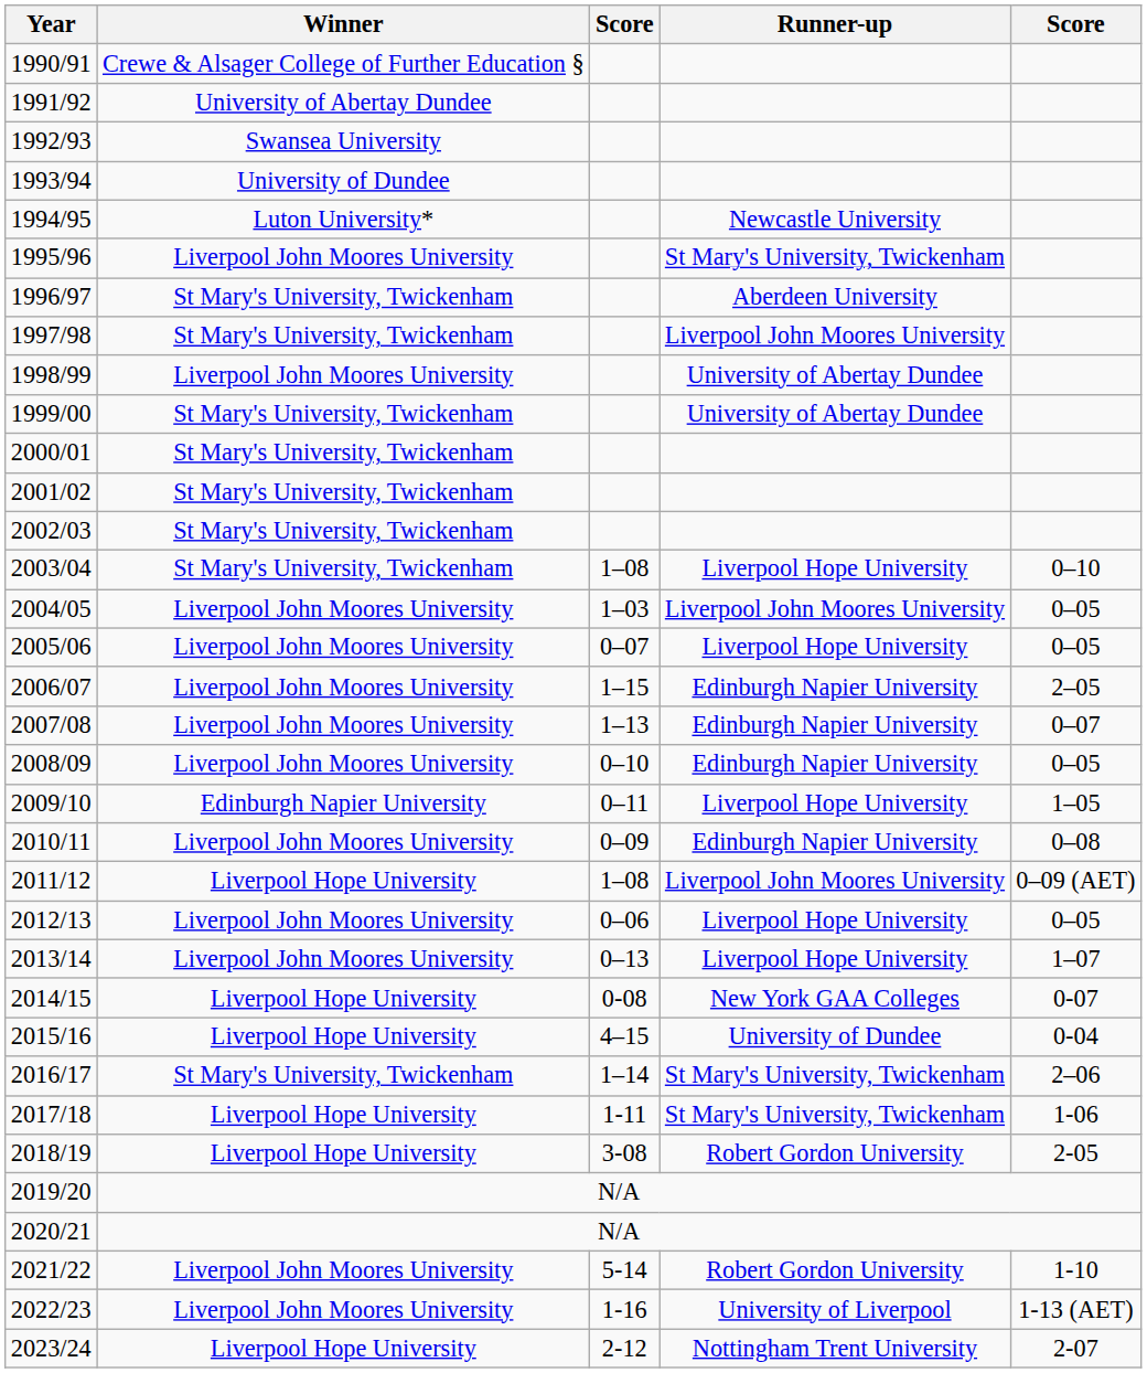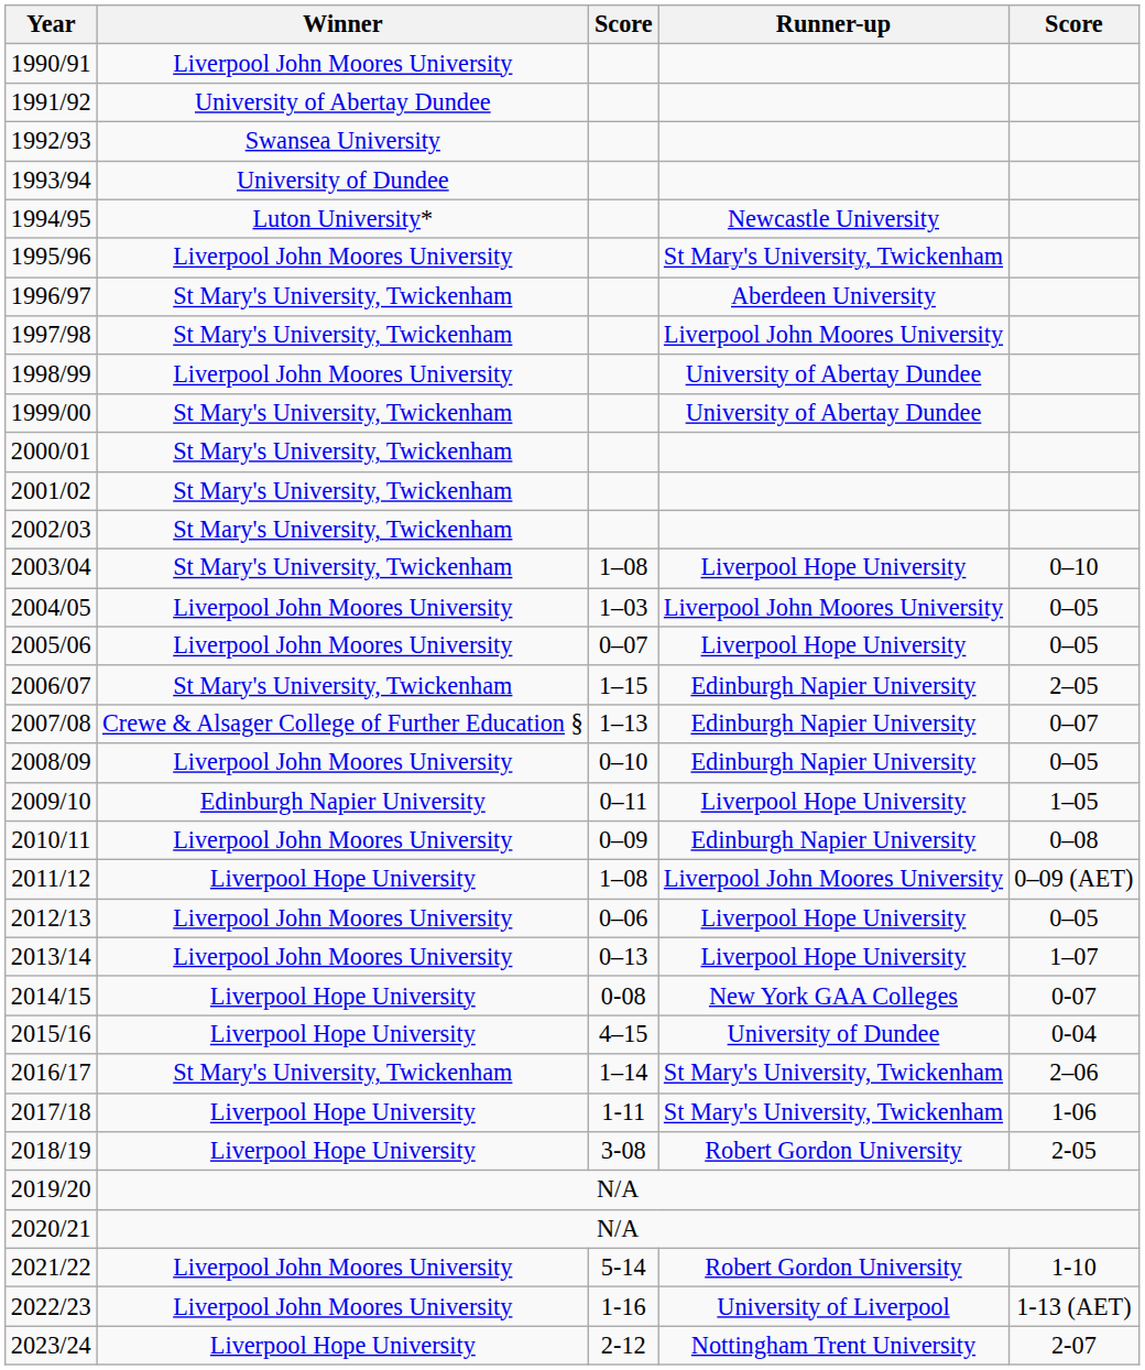 <table class="wikitable">
 <tr style="background:#efefef">
 <th>Year</th>
 <th>Winner</th>
 <th>Score</th>
 <th>Runner-up</th>
 <th>Score</th>
 </tr>
 <tr align="center">
 <td>1990/91</td>
-<td><a href='#'>Crewe & Alsager College of Further Education</a> §</td>
+<td><a href='#'>Liverpool John Moores University</a></td>
 <td></td>
 <td></td>
 <td></td>
 </tr>
 <tr align="center">
 <td>1991/92</td>
 <td><a href='#'>University of Abertay Dundee</a></td>
 <td></td>
 <td></td>
 <td></td>
 </tr>
 <tr align="center">
 <td>1992/93</td>
 <td><a href='#'>Swansea University</a></td>
 <td></td>
 <td></td>
 <td></td>
 </tr>
 <tr align="center">
 <td>1993/94</td>
 <td><a href='#'>University of Dundee</a></td>
 <td></td>
 <td></td>
 <td></td>
 </tr>
 <tr align="center">
 <td>1994/95</td>
 <td><a href='#'>Luton University</a>*</td>
 <td></td>
 <td><a href='#'>Newcastle University</a></td>
 <td></td>
 </tr>
 <tr align="center">
 <td>1995/96</td>
 <td><a href='#'>Liverpool John Moores University</a></td>
 <td></td>
 <td><a href='#'>St Mary's University, Twickenham</a></td>
 <td></td>
 </tr>
 <tr align="center">
 <td>1996/97</td>
 <td><a href='#'>St Mary's University, Twickenham</a></td>
 <td></td>
 <td><a href='#'>Aberdeen University</a></td>
 <td></td>
 </tr>
 <tr align="center">
 <td>1997/98</td>
 <td><a href='#'>St Mary's University, Twickenham</a></td>
 <td></td>
 <td><a href='#'>Liverpool John Moores University</a></td>
 <td></td>
 </tr>
 <tr align="center">
 <td>1998/99</td>
 <td><a href='#'>Liverpool John Moores University</a></td>
 <td></td>
 <td><a href='#'>University of Abertay Dundee</a></td>
 <td></td>
 </tr>
 <tr align="center">
 <td>1999/00</td>
 <td><a href='#'>St Mary's University, Twickenham</a></td>
 <td></td>
 <td><a href='#'>University of Abertay Dundee</a></td>
 <td></td>
 </tr>
 <tr align="center">
 <td>2000/01</td>
 <td><a href='#'>St Mary's University, Twickenham</a></td>
 <td></td>
 <td></td>
 <td></td>
 </tr>
 <tr align="center">
 <td>2001/02</td>
 <td><a href='#'>St Mary's University, Twickenham</a></td>
 <td></td>
 <td></td>
 <td></td>
 </tr>
 <tr align="center">
 <td>2002/03</td>
 <td><a href='#'>St Mary's University, Twickenham</a></td>
 <td></td>
 <td></td>
 <td></td>
 </tr>
 <tr align="center">
 <td>2003/04</td>
 <td><a href='#'>St Mary's University, Twickenham</a></td>
 <td>1–08</td>
 <td><a href='#'>Liverpool Hope University</a></td>
 <td>0–10</td>
 </tr>
 <tr align="center">
 <td>2004/05</td>
 <td><a href='#'>Liverpool John Moores University</a></td>
 <td>1–03</td>
 <td><a href='#'>Liverpool John Moores University</a></td>
 <td>0–05</td>
 </tr>
 <tr align="center">
 <td>2005/06</td>
 <td><a href='#'>Liverpool John Moores University</a></td>
 <td>0–07</td>
 <td><a href='#'>Liverpool Hope University</a></td>
 <td>0–05</td>
 </tr>
 <tr align="center">
 <td>2006/07</td>
-<td><a href='#'>Liverpool John Moores University</a></td>
+<td><a href='#'>St Mary's University, Twickenham</a></td>
 <td>1–15</td>
 <td><a href='#'>Edinburgh Napier University</a></td>
 <td>2–05</td>
 </tr>
 <tr align="center">
 <td>2007/08</td>
-<td><a href='#'>Liverpool John Moores University</a></td>
+<td><a href='#'>Crewe & Alsager College of Further Education</a> §</td>
 <td>1–13</td>
 <td><a href='#'>Edinburgh Napier University</a></td>
 <td>0–07</td>
 </tr>
 <tr align="center">
 <td>2008/09</td>
 <td><a href='#'>Liverpool John Moores University</a></td>
 <td>0–10</td>
 <td><a href='#'>Edinburgh Napier University</a></td>
 <td>0–05</td>
 </tr>
 <tr align="center">
 <td>2009/10</td>
 <td><a href='#'>Edinburgh Napier University</a></td>
 <td>0–11</td>
 <td><a href='#'>Liverpool Hope University</a></td>
 <td>1–05</td>
 </tr>
 <tr align="center">
 <td>2010/11</td>
 <td><a href='#'>Liverpool John Moores University</a></td>
 <td>0–09</td>
 <td><a href='#'>Edinburgh Napier University</a></td>
 <td>0–08</td>
 </tr>
 <tr align="center">
 <td>2011/12</td>
 <td><a href='#'>Liverpool Hope University</a></td>
 <td>1–08</td>
 <td><a href='#'>Liverpool John Moores University</a></td>
 <td>0–09 (AET)</td>
 </tr>
 <tr align="center">
 <td>2012/13</td>
 <td><a href='#'>Liverpool John Moores University</a></td>
 <td>0–06</td>
 <td><a href='#'>Liverpool Hope University</a></td>
 <td>0–05</td>
 </tr>
 <tr align="center">
 <td>2013/14</td>
 <td><a href='#'>Liverpool John Moores University</a></td>
 <td>0–13</td>
 <td><a href='#'>Liverpool Hope University</a></td>
 <td>1–07</td>
 </tr>
 <tr align="center">
 <td>2014/15</td>
 <td><a href='#'>Liverpool Hope University</a></td>
 <td>0-08</td>
 <td><a href='#'>New York GAA Colleges</a></td>
 <td>0-07</td>
 </tr>
 <tr align="center">
 <td>2015/16</td>
 <td><a href='#'>Liverpool Hope University</a></td>
 <td>4–15</td>
 <td><a href='#'>University of Dundee</a></td>
 <td>0-04</td>
 </tr>
 <tr align="center">
 <td>2016/17</td>
 <td><a href='#'>St Mary's University, Twickenham</a></td>
 <td>1–14</td>
 <td><a href='#'>St Mary's University, Twickenham</a></td>
 <td>2–06</td>
 </tr>
 <tr align="center">
 <td>2017/18</td>
 <td><a href='#'>Liverpool Hope University</a></td>
 <td>1-11</td>
 <td><a href='#'>St Mary's University, Twickenham</a></td>
 <td>1-06</td>
 </tr>
 <tr align="center">
 <td>2018/19</td>
 <td><a href='#'>Liverpool Hope University</a></td>
 <td>3-08</td>
 <td><a href='#'>Robert Gordon University</a></td>
 <td>2-05</td>
 </tr>
 <tr align="center">
 <td>2019/20</td>
 <td colspan="4">N/A</td>
 </tr>
 <tr align="center">
 <td>2020/21</td>
 <td colspan="4">N/A</td>
 </tr>
 <tr align="center">
 <td>2021/22</td>
 <td><a href='#'>Liverpool John Moores University</a></td>
 <td>5-14</td>
 <td><a href='#'>Robert Gordon University</a></td>
 <td>1-10</td>
 </tr>
 <tr align="center">
 <td>2022/23</td>
 <td><a href='#'>Liverpool John Moores University</a></td>
 <td>1-16</td>
 <td><a href='#'>University of Liverpool</a></td>
 <td>1-13 (AET)</td>
 </tr>
 <tr align="center">
 <td>2023/24</td>
 <td><a href='#'>Liverpool Hope University</a></td>
 <td>2-12</td>
 <td><a href='#'>Nottingham Trent University</a></td>
 <td>2-07</td>
 </tr>
 </table>
